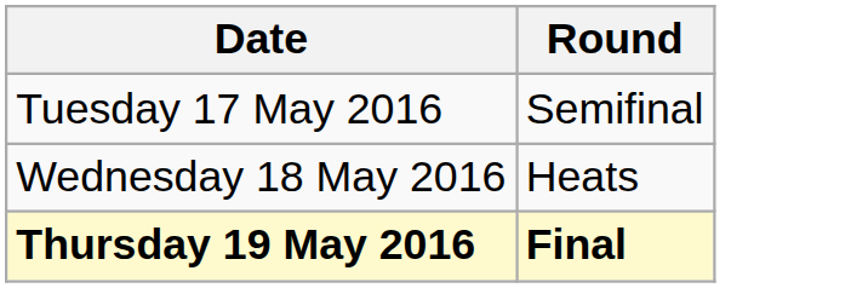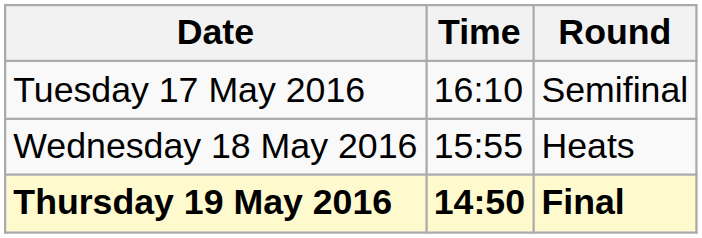 <table class="wikitable">
 <tr>
 <th>Date</th>
+<th>Time</th>
 <th>Round</th>
 </tr>
 <tr>
 <td>Tuesday 17 May 2016</td>
+<td>16:10</td>
 <td>Semifinal</td>
 </tr>
 <tr>
 <td>Wednesday 18 May 2016</td>
+<td>15:55</td>
 <td>Heats</td>
 </tr>
 <tr>
 <td style=background:lemonchiffon><strong>Thursday 19 May 2016</strong></td>
+<td style=background:lemonchiffon><strong>14:50</strong></td>
 <td style=background:lemonchiffon><strong>Final</strong></td>
 </tr>
 </table>
